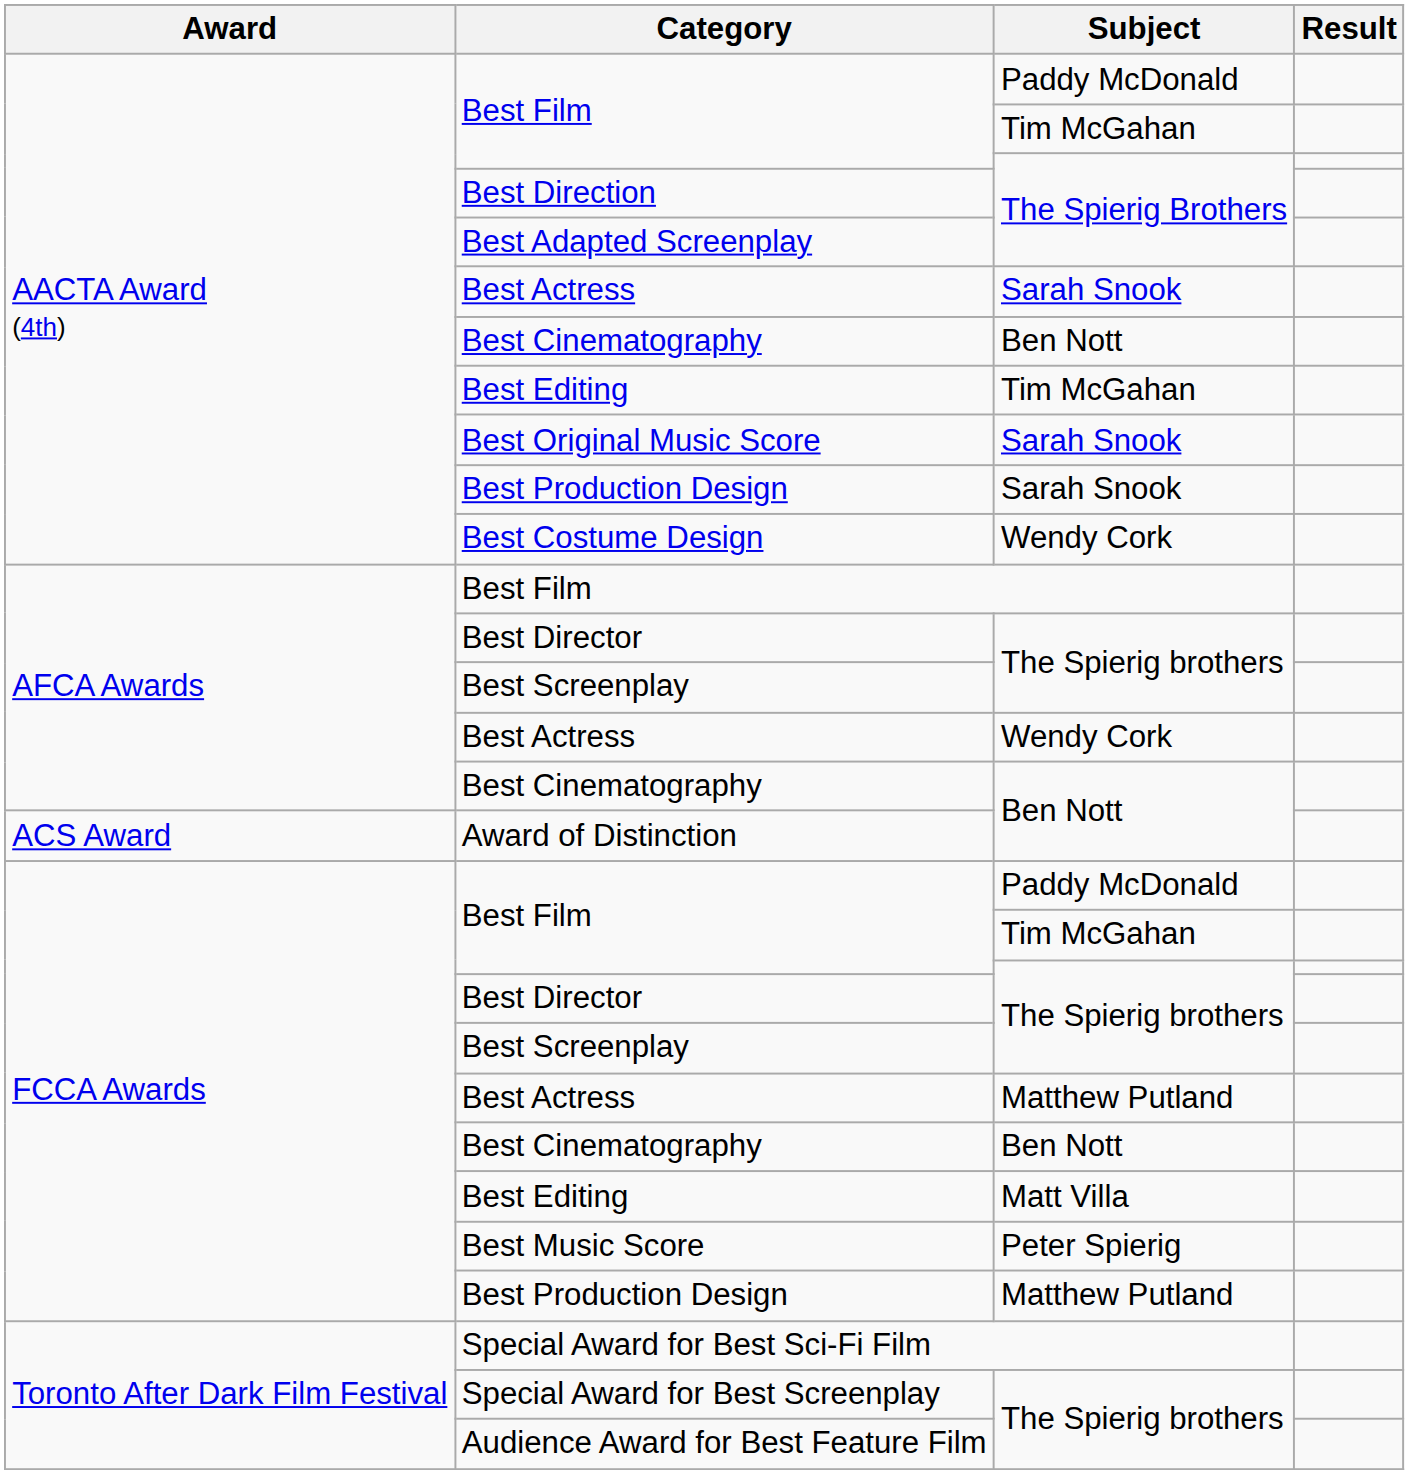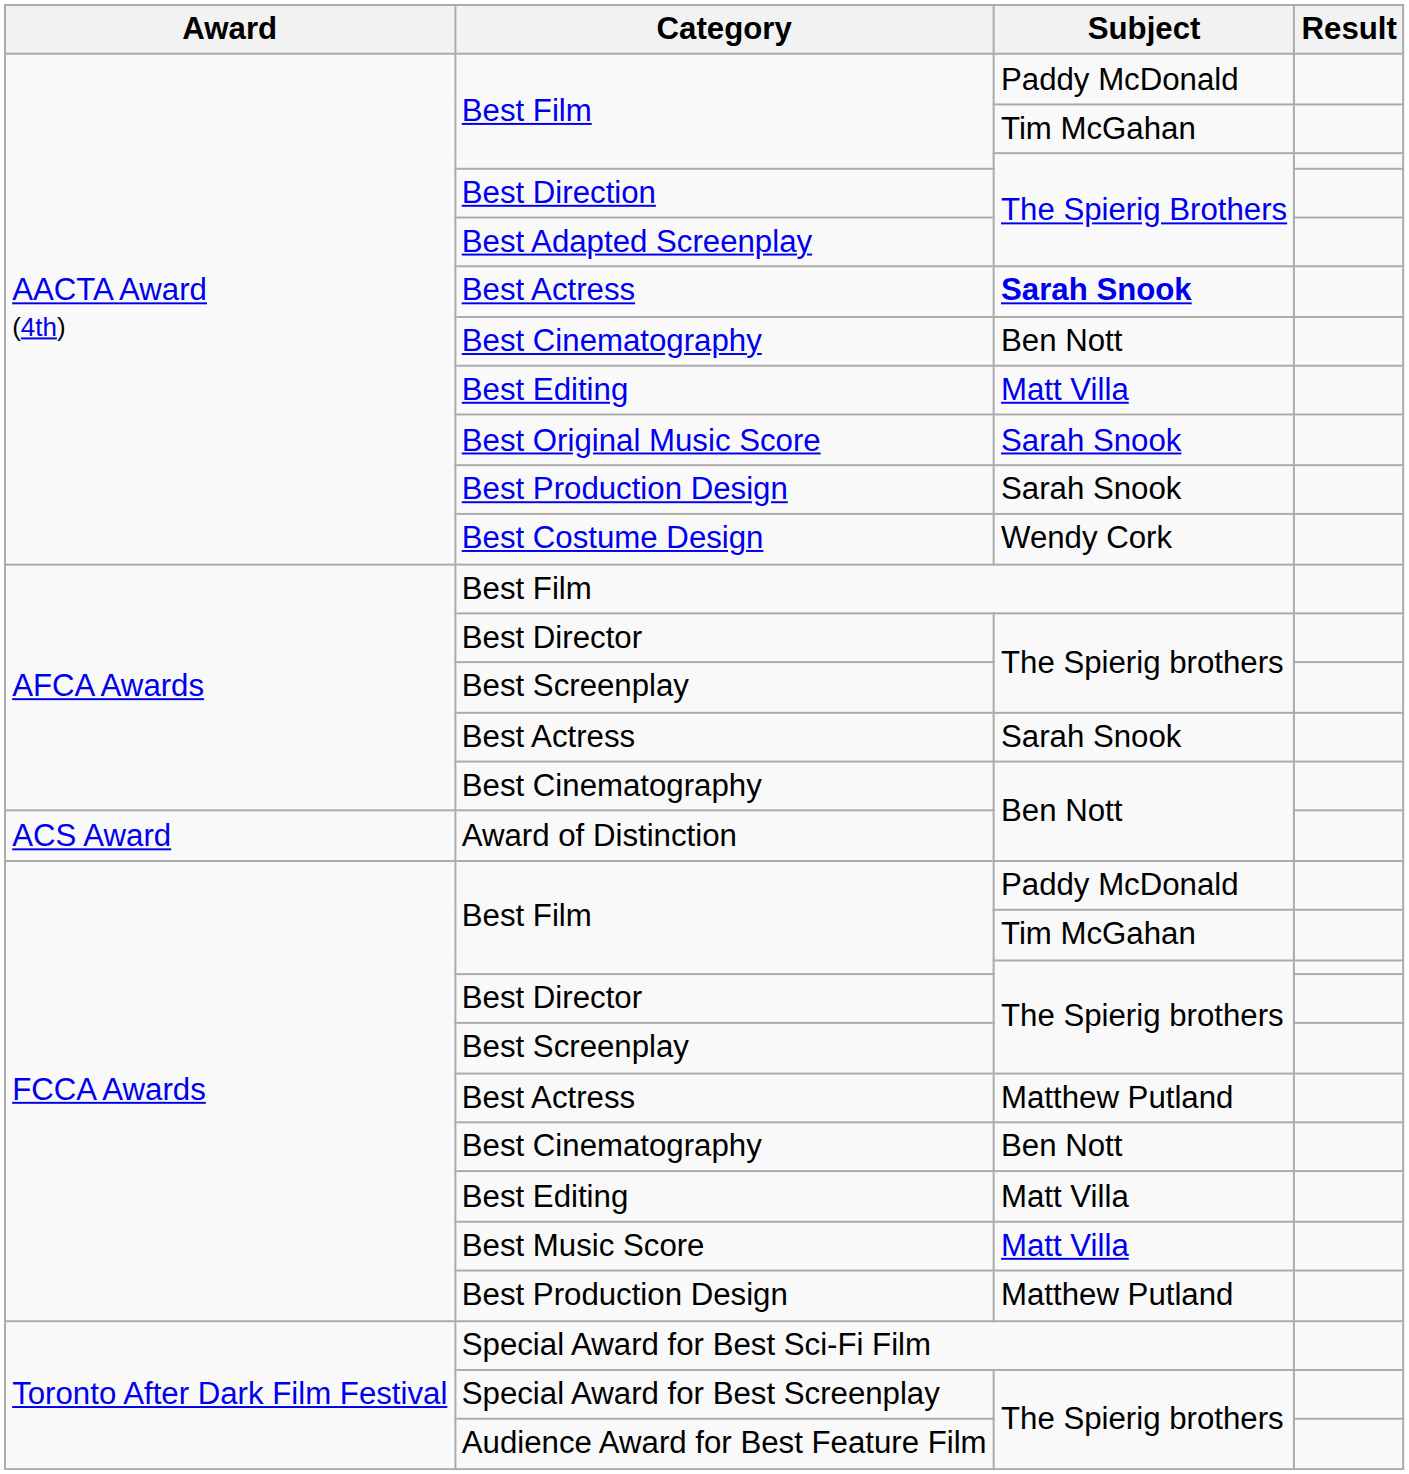 <table class="wikitable">
 <tr>
 <th>Award</th>
 <th>Category</th>
 <th>Subject</th>
 <th>Result</th>
 </tr>
 <tr>
 <td rowspan=11><a href='#'>AACTA Award</a><br><small>(<a href='#'>4th</a>)</small></td>
 <td rowspan=3><a href='#'>Best Film</a></td>
 <td>Paddy McDonald</td>
 <td></td>
 </tr>
 <tr>
 <td>Tim McGahan</td>
 <td></td>
 </tr>
 <tr>
 <td rowspan=3><a href='#'>The Spierig Brothers</a></td>
 <td></td>
 </tr>
 <tr>
 <td><a href='#'>Best Direction</a></td>
 <td></td>
 </tr>
 <tr>
 <td><a href='#'>Best Adapted Screenplay</a></td>
 <td></td>
 </tr>
 <tr>
 <td><a href='#'>Best Actress</a></td>
-<td><a href='#'>Sarah Snook</a></td>
+<td><strong><a href='#'>Sarah Snook</a></strong></td>
 <td></td>
 </tr>
 <tr>
 <td><a href='#'>Best Cinematography</a></td>
 <td>Ben Nott</td>
 <td></td>
 </tr>
 <tr>
 <td><a href='#'>Best Editing</a></td>
-<td>Tim McGahan</td>
+<td><a href='#'>Matt Villa</a></td>
 <td></td>
 </tr>
 <tr>
 <td><a href='#'>Best Original Music Score</a></td>
 <td><a href='#'>Sarah Snook</a></td>
 <td></td>
 </tr>
 <tr>
 <td><a href='#'>Best Production Design</a></td>
 <td>Sarah Snook</td>
 <td></td>
 </tr>
 <tr>
 <td><a href='#'>Best Costume Design</a></td>
 <td>Wendy Cork</td>
 <td></td>
 </tr>
 <tr>
 <td rowspan=5><a href='#'>AFCA Awards</a></td>
 <td colspan=2>Best Film</td>
 <td></td>
 </tr>
 <tr>
 <td>Best Director</td>
 <td rowspan=2>The Spierig brothers</td>
 <td></td>
 </tr>
 <tr>
 <td>Best Screenplay</td>
 <td></td>
 </tr>
 <tr>
 <td>Best Actress</td>
-<td>Wendy Cork</td>
+<td>Sarah Snook</td>
 <td></td>
 </tr>
 <tr>
 <td>Best Cinematography</td>
 <td rowspan=2>Ben Nott</td>
 <td></td>
 </tr>
 <tr>
 <td><a href='#'>ACS Award</a></td>
 <td>Award of Distinction</td>
 <td></td>
 </tr>
 <tr>
 <td rowspan=10><a href='#'>FCCA Awards</a></td>
 <td rowspan=3>Best Film</td>
 <td>Paddy McDonald</td>
 <td></td>
 </tr>
 <tr>
 <td>Tim McGahan</td>
 <td></td>
 </tr>
 <tr>
 <td rowspan=3>The Spierig brothers</td>
 <td></td>
 </tr>
 <tr>
 <td>Best Director</td>
 <td></td>
 </tr>
 <tr>
 <td>Best Screenplay</td>
 <td></td>
 </tr>
 <tr>
 <td>Best Actress</td>
 <td>Matthew Putland</td>
 <td></td>
 </tr>
 <tr>
 <td>Best Cinematography</td>
 <td>Ben Nott</td>
 <td></td>
 </tr>
 <tr>
 <td>Best Editing</td>
 <td>Matt Villa</td>
 <td></td>
 </tr>
 <tr>
 <td>Best Music Score</td>
-<td>Peter Spierig</td>
+<td><a href='#'>Matt Villa</a></td>
 <td></td>
 </tr>
 <tr>
 <td>Best Production Design</td>
 <td>Matthew Putland</td>
 <td></td>
 </tr>
 <tr>
 <td rowspan=3><a href='#'>Toronto After Dark Film Festival</a></td>
 <td colspan=2>Special Award for Best Sci-Fi Film</td>
 <td></td>
 </tr>
 <tr>
 <td>Special Award for Best Screenplay</td>
 <td rowspan=2>The Spierig brothers</td>
 <td></td>
 </tr>
 <tr>
 <td>Audience Award for Best Feature Film</td>
 <td></td>
 </tr>
 <tr>
 </tr>
 </table>
